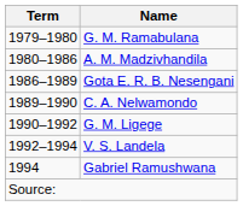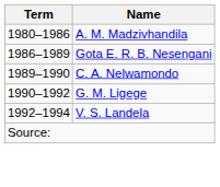 <table class="wikitable">
 <tr>
 <th>Term</th>
 <th>Name</th>
-</tr>
-<tr>
-<td>1979–1980</td>
-<td><a href='#'>G. M. Ramabulana</a></td>
 </tr>
 <tr>
 <td>1980–1986</td>
 <td><a href='#'>A. M. Madzivhandila</a></td>
 </tr>
 <tr>
 <td>1986–1989</td>
 <td><a href='#'>Gota E. R. B. Nesengani</a></td>
 </tr>
 <tr>
 <td>1989–1990</td>
 <td><a href='#'>C. A. Nelwamondo</a></td>
 </tr>
 <tr>
 <td>1990–1992</td>
 <td><a href='#'>G. M. Ligege</a></td>
 </tr>
 <tr>
 <td>1992–1994</td>
 <td><a href='#'>V. S. Landela</a></td>
 </tr>
 <tr>
-<td>1994</td>
-<td><a href='#'>Gabriel Ramushwana</a></td>
-</tr>
-<tr>
 <td colspan=2>Source: </td>
 </tr>
 </table>
